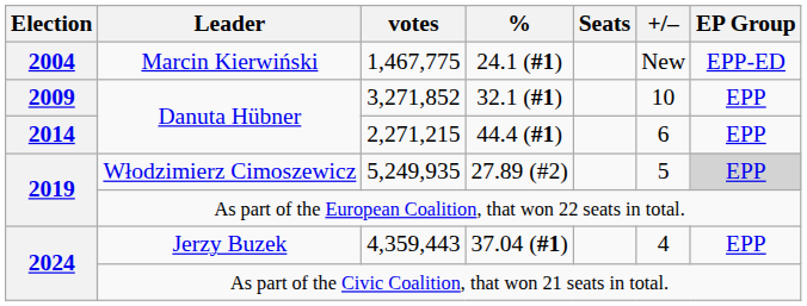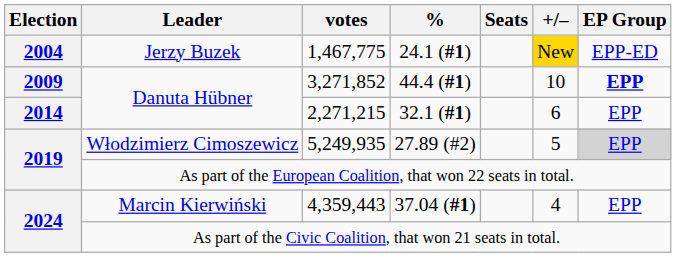 <table class=wikitable style="text-align:center;">
 <tr>
 <th>Election</th>
 <th>Leader</th>
 <th>votes</th>
 <th>%</th>
 <th>Seats</th>
 <th>+/–</th>
 <th>EP Group</th>
 </tr>
 <tr>
 <th><a href='#'>2004</a></th>
-<td><a href='#'>Marcin Kierwiński</a></td>
+<td><a href='#'>Jerzy Buzek</a></td>
 <td>1,467,775</td>
 <td>24.1 (<strong>#1</strong>)</td>
 <td></td>
-<td>New</td>
+<td style="background: gold;">New</td>
 <td><a href='#'>EPP-ED</a></td>
 </tr>
 <tr>
 <th><a href='#'>2009</a></th>
 <td rowspan=2><a href='#'>Danuta Hübner</a></td>
 <td>3,271,852</td>
-<td>32.1 (<strong>#1</strong>)</td>
+<td>44.4 (<strong>#1</strong>)</td>
 <td></td>
 <td> 10</td>
-<td><a href='#'>EPP</a></td>
+<td><strong><a href='#'>EPP</a></strong></td>
 </tr>
 <tr>
 <th><a href='#'>2014</a></th>
 <td>2,271,215</td>
-<td>44.4 (<strong>#1</strong>)</td>
+<td>32.1 (<strong>#1</strong>)</td>
 <td></td>
 <td> 6</td>
 <td><a href='#'>EPP</a></td>
 </tr>
 <tr>
 <th rowspan="2"><a href='#'>2019</a></th>
 <td><a href='#'>Włodzimierz Cimoszewicz</a></td>
 <td>5,249,935</td>
 <td>27.89 (#2)</td>
 <td></td>
 <td> 5</td>
 <td style="background: lightgrey;"><a href='#'>EPP</a></td>
 </tr>
 <tr>
 <td colspan="7"><small>As part of the <a href='#'>European Coalition</a>, that won 22 seats in total.</small></td>
 </tr>
 <tr>
 <th rowspan="2"><a href='#'>2024</a></th>
-<td><a href='#'>Jerzy Buzek</a></td>
+<td><a href='#'>Marcin Kierwiński</a></td>
 <td>4,359,443</td>
 <td>37.04 (<strong>#1</strong>)</td>
 <td></td>
 <td> 4</td>
 <td><a href='#'>EPP</a></td>
 </tr>
 <tr>
 <td colspan="7"><small>As part of the <a href='#'>Civic Coalition</a>, that won 21 seats in total.</small></td>
 </tr>
 </table>
